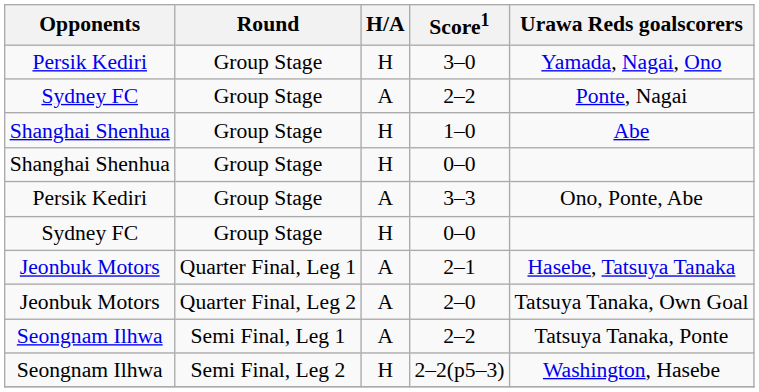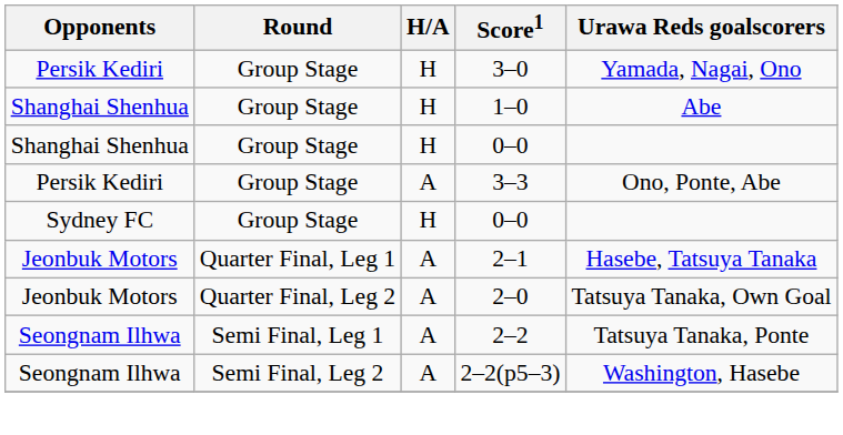 <table class="wikitable" style="text-align: center">
 <tr>
 <th>Opponents</th>
 <th>Round</th>
 <th>H/A</th>
 <th>Score<sup>1</sup></th>
 <th>Urawa Reds goalscorers</th>
 </tr>
 <tr>
 <td> <a href='#'>Persik Kediri</a></td>
 <td>Group Stage</td>
 <td>H</td>
 <td>3–0</td>
 <td><a href='#'>Yamada</a>, <a href='#'>Nagai</a>, <a href='#'>Ono</a></td>
-</tr>
-<tr>
-<td> <a href='#'>Sydney FC</a></td>
-<td>Group Stage</td>
-<td>A</td>
-<td>2–2</td>
-<td><a href='#'>Ponte</a>, Nagai</td>
 </tr>
 <tr>
 <td> <a href='#'>Shanghai Shenhua</a></td>
 <td>Group Stage</td>
 <td>H</td>
 <td>1–0</td>
 <td><a href='#'>Abe</a></td>
 </tr>
 <tr>
 <td> Shanghai Shenhua</td>
 <td>Group Stage</td>
 <td>H</td>
 <td>0–0</td>
 <td></td>
 </tr>
 <tr>
 <td> Persik Kediri</td>
 <td>Group Stage</td>
 <td>A</td>
 <td>3–3</td>
 <td>Ono, Ponte, Abe</td>
 </tr>
 <tr>
 <td> Sydney FC</td>
 <td>Group Stage</td>
 <td>H</td>
 <td>0–0</td>
 <td></td>
 </tr>
 <tr>
 <td> <a href='#'>Jeonbuk Motors</a></td>
 <td>Quarter Final, Leg 1</td>
 <td>A</td>
 <td>2–1</td>
 <td><a href='#'>Hasebe</a>, <a href='#'>Tatsuya Tanaka</a></td>
 </tr>
 <tr>
 <td> Jeonbuk Motors</td>
 <td>Quarter Final, Leg 2</td>
 <td>A</td>
 <td>2–0</td>
 <td>Tatsuya Tanaka, Own Goal</td>
 </tr>
 <tr>
 <td> <a href='#'>Seongnam Ilhwa</a></td>
 <td>Semi Final, Leg 1</td>
 <td>A</td>
 <td>2–2</td>
 <td>Tatsuya Tanaka, Ponte</td>
 </tr>
 <tr>
 <td> Seongnam Ilhwa</td>
 <td>Semi Final, Leg 2</td>
-<td>H</td>
+<td>A</td>
 <td>2–2(p5–3)</td>
 <td><a href='#'>Washington</a>, Hasebe</td>
 </tr>
 <tr>
 </tr>
 </table>
